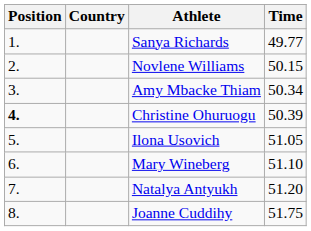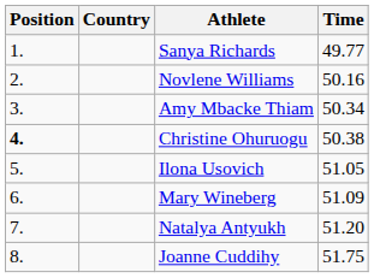 <table class="wikitable">
 <tr>
 <th>Position</th>
 <th>Country</th>
 <th>Athlete</th>
 <th>Time</th>
 </tr>
 <tr>
 <td>1.</td>
 <td></td>
 <td><a href='#'>Sanya Richards</a></td>
 <td>49.77</td>
 </tr>
 <tr>
 <td>2.</td>
 <td></td>
 <td><a href='#'>Novlene Williams</a></td>
-<td>50.15</td>
+<td>50.16</td>
 </tr>
 <tr>
 <td>3.</td>
 <td></td>
 <td><a href='#'>Amy Mbacke Thiam</a></td>
 <td>50.34</td>
 </tr>
 <tr>
 <td><strong>4.</strong></td>
 <td></td>
 <td><a href='#'>Christine Ohuruogu</a></td>
-<td>50.39</td>
+<td>50.38</td>
 </tr>
 <tr>
 <td>5.</td>
 <td></td>
 <td><a href='#'>Ilona Usovich</a></td>
 <td>51.05</td>
 </tr>
 <tr>
 <td>6.</td>
 <td></td>
 <td><a href='#'>Mary Wineberg</a></td>
-<td>51.10</td>
+<td>51.09</td>
 </tr>
 <tr>
 <td>7.</td>
 <td></td>
 <td><a href='#'>Natalya Antyukh</a></td>
 <td>51.20</td>
 </tr>
 <tr>
 <td>8.</td>
 <td></td>
 <td><a href='#'>Joanne Cuddihy</a></td>
 <td>51.75</td>
 </tr>
 </table>
